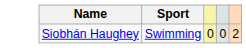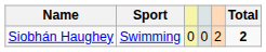 <table class=wikitable style=font-size:85%;text-align:center;float:right>
 <tr>
 <th>Name</th>
 <th>Sport</th>
 <td bgcolor=F7F6A8></td>
 <td bgcolor=DCE5E5></td>
 <td bgcolor=FFDAB9></td>
+<th>Total</th>
 </tr>
 <tr>
 <td><a href='#'>Siobhán Haughey</a></td>
 <td><a href='#'>Swimming</a></td>
 <td bgcolor=F7F6A8>0</td>
 <td bgcolor=DCE5E5>0</td>
 <td bgcolor=FFDAB9>2</td>
+<td><strong>2</strong></td>
 </tr>
 </table>
